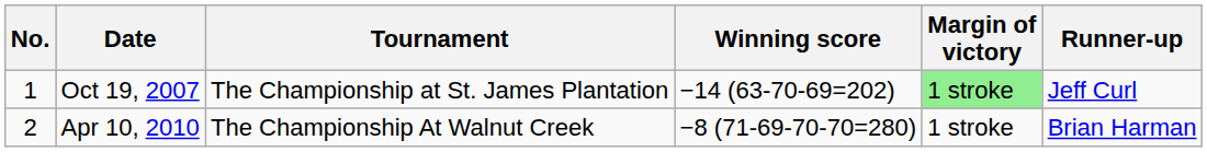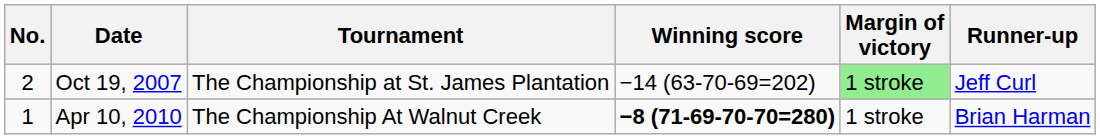 <table class="wikitable" style="font-size:95%;">
 <tr>
 <th>No.</th>
 <th>Date</th>
 <th>Tournament</th>
 <th>Winning score</th>
 <th>Margin of<br>victory</th>
 <th>Runner-up</th>
 </tr>
 <tr>
-<td align=center>1</td>
+<td align=center>2</td>
 <td align=right>Oct 19, <a href='#'>2007</a></td>
 <td>The Championship at St. James Plantation</td>
 <td>−14 (63-70-69=202)</td>
 <td style="background: lightgreen;">1 stroke</td>
 <td> <a href='#'>Jeff Curl</a></td>
 </tr>
 <tr>
-<td align=center>2</td>
+<td align=center>1</td>
 <td align=right>Apr 10, <a href='#'>2010</a></td>
 <td>The Championship At Walnut Creek</td>
-<td>−8 (71-69-70-70=280)</td>
+<td><strong>−8 (71-69-70-70=280)</strong></td>
 <td>1 stroke</td>
 <td> <a href='#'>Brian Harman</a></td>
 </tr>
 </table>
